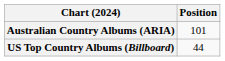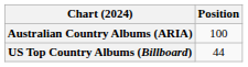 <table class="wikitable sortable plainrowheaders" style="text-align:center">
 <tr>
 <th scope="col">Chart (2024)</th>
 <th scope="col">Position</th>
 </tr>
 <tr>
 <th scope="row">Australian Country Albums (ARIA)</th>
-<td>101</td>
+<td>100</td>
 </tr>
 <tr>
 <th scope="row">US Top Country Albums (<em>Billboard</em>)</th>
 <td>44</td>
 </tr>
 </table>
